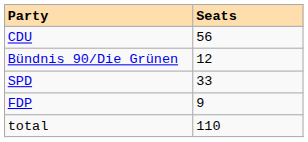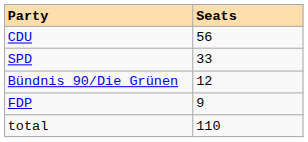 <table class="wikitable">
 <tr>
 <th style="background:#ffdead; width:175px; text-align:left;">Party</th>
 <th style="background:#ffdead; width:100px; text-align:left;">Seats</th>
 </tr>
 <tr>
 <td><a href='#'>CDU</a></td>
 <td>56</td>
 </tr>
 <tr>
+<td><a href='#'>SPD</a></td>
+<td>33</td>
+</tr>
+<tr>
 <td><a href='#'>Bündnis 90/Die Grünen</a></td>
 <td>12</td>
-</tr>
-<tr>
-<td><a href='#'>SPD</a></td>
-<td>33</td>
 </tr>
 <tr>
 <td><a href='#'>FDP</a></td>
 <td>9</td>
 </tr>
 <tr>
 <td>total</td>
 <td>110</td>
 </tr>
 </table>
